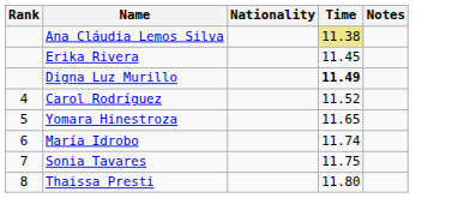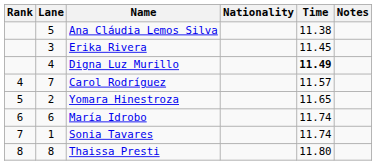 <table class="wikitable sortable" style="text-align:center;font-size:95%">
 <tr>
 <th>Rank</th>
+<th>Lane</th>
 <th>Name</th>
 <th>Nationality</th>
 <th>Time</th>
 <th>Notes</th>
 </tr>
 <tr>
 <td></td>
+<td>5</td>
 <td align=left><a href='#'>Ana Cláudia Lemos Silva</a></td>
 <td align=left></td>
-<td style="background: khaki;">11.38</td>
+<td>11.38</td>
 <td></td>
 </tr>
 <tr>
 <td></td>
+<td>3</td>
 <td align=left><a href='#'>Erika Rivera</a></td>
 <td align=left></td>
 <td>11.45</td>
 <td></td>
 </tr>
 <tr>
 <td></td>
+<td>4</td>
 <td align=left><a href='#'>Digna Luz Murillo</a></td>
 <td align=left></td>
 <td><strong>11.49</strong></td>
 <td></td>
 </tr>
 <tr>
 <td>4</td>
+<td>7</td>
 <td align=left><a href='#'>Carol Rodríguez</a></td>
 <td align=left></td>
-<td>11.52</td>
+<td>11.57</td>
 <td></td>
 </tr>
 <tr>
 <td>5</td>
+<td>2</td>
 <td align=left><a href='#'>Yomara Hinestroza</a></td>
 <td align=left></td>
 <td>11.65</td>
 <td></td>
 </tr>
 <tr>
+<td>6</td>
 <td>6</td>
 <td align=left><a href='#'>María Idrobo</a></td>
 <td align=left></td>
 <td>11.74</td>
 <td></td>
 </tr>
 <tr>
 <td>7</td>
+<td>1</td>
 <td align=left><a href='#'>Sonia Tavares</a></td>
 <td align=left></td>
-<td>11.75</td>
+<td>11.74</td>
 <td></td>
 </tr>
 <tr>
+<td>8</td>
 <td>8</td>
 <td align=left><a href='#'>Thaissa Presti</a></td>
 <td align=left></td>
 <td>11.80</td>
 <td></td>
 </tr>
 </table>
